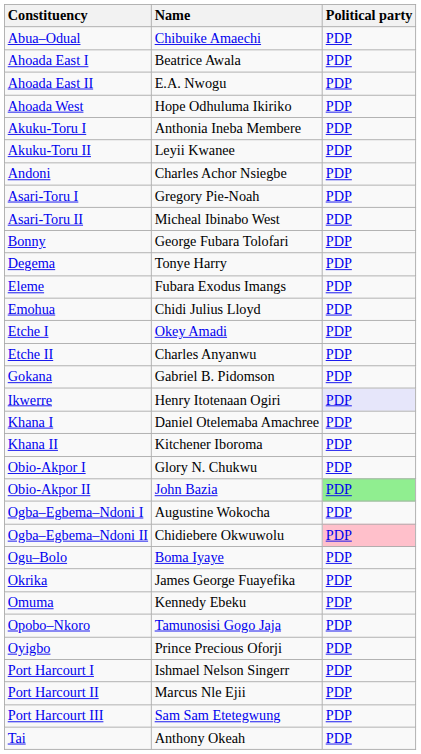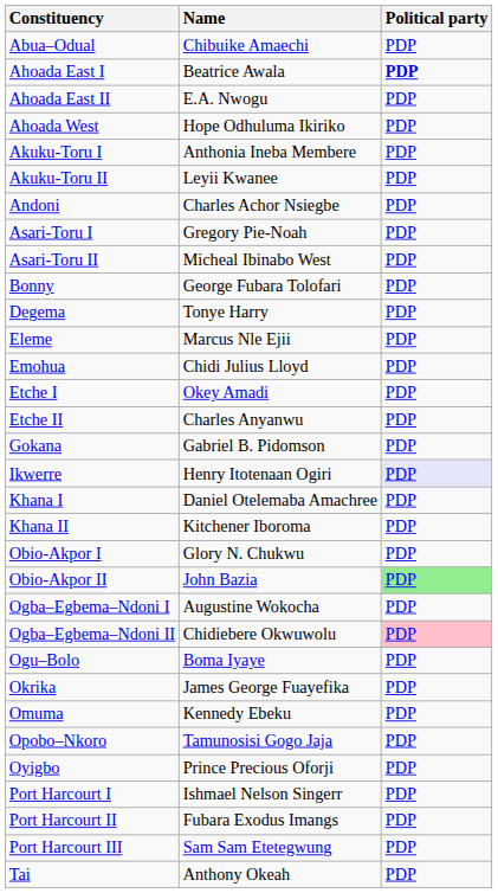 <table class="wikitable sortable">
 <tr>
 <th style="text-align: left">Constituency</th>
 <th style="text-align: left">Name</th>
 <th style="text-align: left">Political party</th>
 </tr>
 <tr>
 <td><a href='#'>Abua–Odual</a></td>
 <td><a href='#'>Chibuike Amaechi</a></td>
 <td><a href='#'>PDP</a></td>
 </tr>
 <tr>
 <td><a href='#'>Ahoada East I</a></td>
 <td>Beatrice Awala</td>
-<td><a href='#'>PDP</a></td>
+<td><strong><a href='#'>PDP</a></strong></td>
 </tr>
 <tr>
 <td><a href='#'>Ahoada East II</a></td>
 <td>E.A. Nwogu</td>
 <td><a href='#'>PDP</a></td>
 </tr>
 <tr>
 <td><a href='#'>Ahoada West</a></td>
 <td>Hope Odhuluma Ikiriko</td>
 <td><a href='#'>PDP</a></td>
 </tr>
 <tr>
 <td><a href='#'>Akuku-Toru I</a></td>
 <td>Anthonia Ineba Membere</td>
 <td><a href='#'>PDP</a></td>
 </tr>
 <tr>
 <td><a href='#'>Akuku-Toru II</a></td>
 <td>Leyii Kwanee</td>
 <td><a href='#'>PDP</a></td>
 </tr>
 <tr>
 <td><a href='#'>Andoni</a></td>
 <td>Charles Achor Nsiegbe</td>
 <td><a href='#'>PDP</a></td>
 </tr>
 <tr>
 <td><a href='#'>Asari-Toru I</a></td>
 <td>Gregory Pie-Noah</td>
 <td><a href='#'>PDP</a></td>
 </tr>
 <tr>
 <td><a href='#'>Asari-Toru II</a></td>
 <td>Micheal Ibinabo West</td>
 <td><a href='#'>PDP</a></td>
 </tr>
 <tr>
 <td><a href='#'>Bonny</a></td>
 <td>George Fubara Tolofari</td>
 <td><a href='#'>PDP</a></td>
 </tr>
 <tr>
 <td><a href='#'>Degema</a></td>
 <td>Tonye Harry</td>
 <td><a href='#'>PDP</a></td>
 </tr>
 <tr>
 <td><a href='#'>Eleme</a></td>
-<td>Fubara Exodus Imangs</td>
+<td>Marcus Nle Ejii</td>
 <td><a href='#'>PDP</a></td>
 </tr>
 <tr>
 <td><a href='#'>Emohua</a></td>
 <td>Chidi Julius Lloyd</td>
 <td><a href='#'>PDP</a></td>
 </tr>
 <tr>
 <td><a href='#'>Etche I</a></td>
 <td><a href='#'>Okey Amadi</a></td>
 <td><a href='#'>PDP</a></td>
 </tr>
 <tr>
 <td><a href='#'>Etche II</a></td>
 <td>Charles Anyanwu</td>
 <td><a href='#'>PDP</a></td>
 </tr>
 <tr>
 <td><a href='#'>Gokana</a></td>
 <td>Gabriel B. Pidomson</td>
 <td><a href='#'>PDP</a></td>
 </tr>
 <tr>
 <td><a href='#'>Ikwerre</a></td>
 <td>Henry Itotenaan Ogiri</td>
 <td style="background: lavender;"><a href='#'>PDP</a></td>
 </tr>
 <tr>
 <td><a href='#'>Khana I</a></td>
 <td>Daniel Otelemaba Amachree</td>
 <td><a href='#'>PDP</a></td>
 </tr>
 <tr>
 <td><a href='#'>Khana II</a></td>
 <td>Kitchener Iboroma</td>
 <td><a href='#'>PDP</a></td>
 </tr>
 <tr>
 <td><a href='#'>Obio-Akpor I</a></td>
 <td>Glory N. Chukwu</td>
 <td><a href='#'>PDP</a></td>
 </tr>
 <tr>
 <td><a href='#'>Obio-Akpor II</a></td>
 <td><a href='#'>John Bazia</a></td>
 <td style="background: lightgreen;"><a href='#'>PDP</a></td>
 </tr>
 <tr>
 <td><a href='#'>Ogba–Egbema–Ndoni I</a></td>
 <td>Augustine Wokocha</td>
 <td><a href='#'>PDP</a></td>
 </tr>
 <tr>
 <td><a href='#'>Ogba–Egbema–Ndoni II</a></td>
 <td>Chidiebere Okwuwolu</td>
 <td style="background: pink;"><a href='#'>PDP</a></td>
 </tr>
 <tr>
 <td><a href='#'>Ogu–Bolo</a></td>
 <td><a href='#'>Boma Iyaye</a></td>
 <td><a href='#'>PDP</a></td>
 </tr>
 <tr>
 <td><a href='#'>Okrika</a></td>
 <td>James George Fuayefika</td>
 <td><a href='#'>PDP</a></td>
 </tr>
 <tr>
 <td><a href='#'>Omuma</a></td>
 <td>Kennedy Ebeku</td>
 <td><a href='#'>PDP</a></td>
 </tr>
 <tr>
 <td><a href='#'>Opobo–Nkoro</a></td>
 <td><a href='#'>Tamunosisi Gogo Jaja</a></td>
 <td><a href='#'>PDP</a></td>
 </tr>
 <tr>
 <td><a href='#'>Oyigbo</a></td>
 <td>Prince Precious Oforji</td>
 <td><a href='#'>PDP</a></td>
 </tr>
 <tr>
 <td><a href='#'>Port Harcourt I</a></td>
 <td>Ishmael Nelson Singerr</td>
 <td><a href='#'>PDP</a></td>
 </tr>
 <tr>
 <td><a href='#'>Port Harcourt II</a></td>
-<td>Marcus Nle Ejii</td>
+<td>Fubara Exodus Imangs</td>
 <td><a href='#'>PDP</a></td>
 </tr>
 <tr>
 <td><a href='#'>Port Harcourt III</a></td>
 <td><a href='#'>Sam Sam Etetegwung</a></td>
 <td><a href='#'>PDP</a></td>
 </tr>
 <tr>
 <td><a href='#'>Tai</a></td>
 <td>Anthony Okeah</td>
 <td><a href='#'>PDP</a></td>
 </tr>
 </table>
